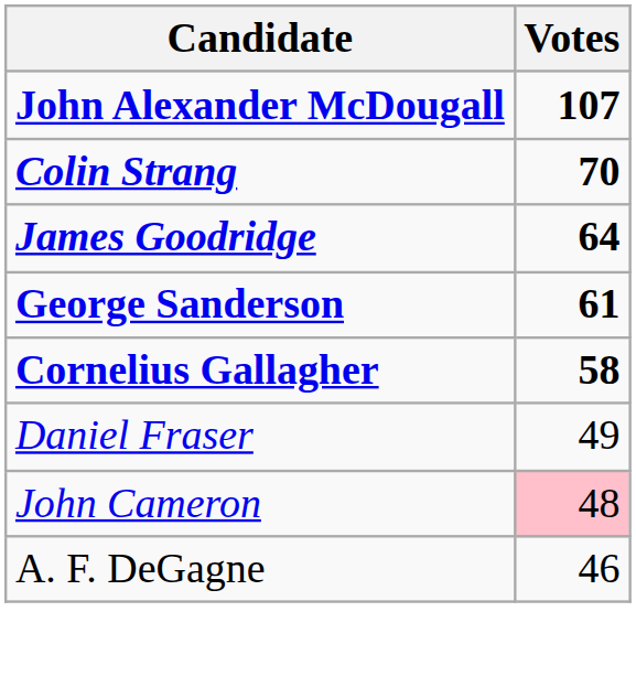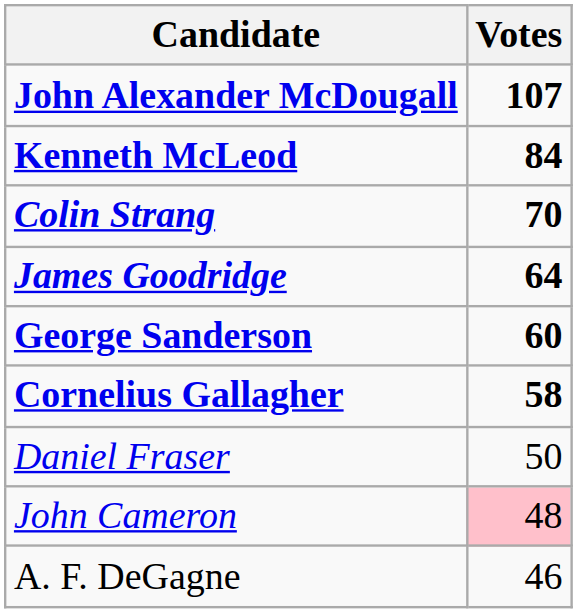 <table class="wikitable">
 <tr>
 <th>Candidate</th>
 <th>Votes</th>
 </tr>
 <tr>
 <td><strong><a href='#'>John Alexander McDougall</a></strong></td>
 <td align="right"><strong>107</strong></td>
+</tr>
+<tr>
+<td><strong><a href='#'>Kenneth McLeod</a></strong></td>
+<td align="right"><strong>84</strong></td>
 </tr>
 <tr>
 <td><strong><em><a href='#'>Colin Strang</a></em></strong></td>
 <td align="right"><strong>70</strong></td>
 </tr>
 <tr>
 <td><strong><em><a href='#'>James Goodridge</a></em></strong></td>
 <td align="right"><strong>64</strong></td>
 </tr>
 <tr>
 <td><strong><a href='#'>George Sanderson</a></strong></td>
-<td align="right"><strong>61</strong></td>
+<td align="right"><strong>60</strong></td>
 </tr>
 <tr>
 <td><strong><a href='#'>Cornelius Gallagher</a></strong></td>
 <td align="right"><strong>58</strong></td>
 </tr>
 <tr>
 <td><em><a href='#'>Daniel Fraser</a></em></td>
-<td align="right">49</td>
+<td align="right">50</td>
 </tr>
 <tr>
 <td><em><a href='#'>John Cameron</a></em></td>
 <td align="right" style="background: pink;">48</td>
 </tr>
 <tr>
 <td>A. F. DeGagne</td>
 <td align="right">46</td>
 </tr>
 </table>
